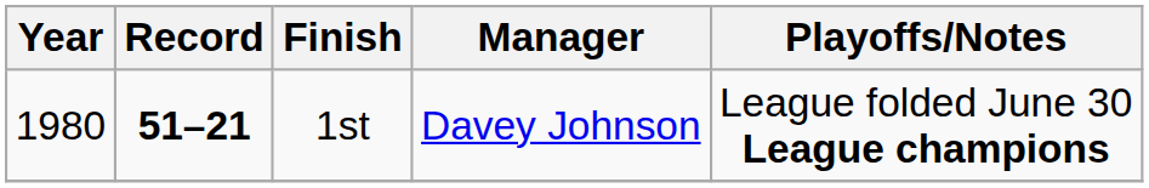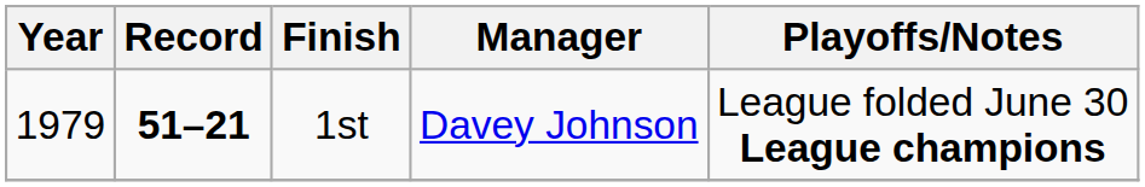 <table class="wikitable" style="text-align:center">
 <tr>
 <th>Year</th>
 <th>Record</th>
 <th>Finish</th>
 <th>Manager</th>
 <th>Playoffs/Notes</th>
 </tr>
 <tr>
-<td>1980</td>
+<td>1979</td>
 <td><strong>51–21</strong></td>
 <td>1st</td>
 <td><a href='#'>Davey Johnson</a></td>
 <td>League folded June 30<br><strong>League champions</strong></td>
 </tr>
 <tr>
 </tr>
 </table>
